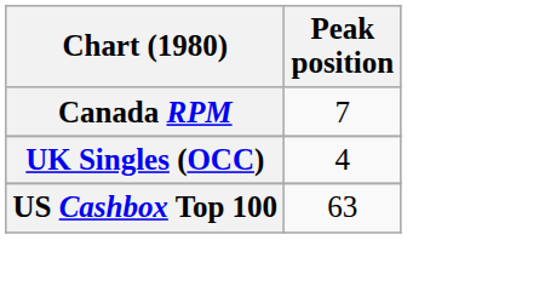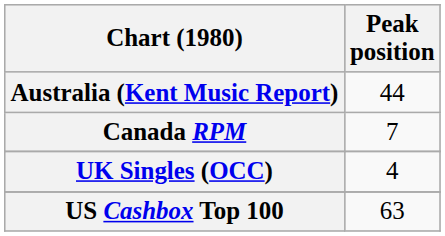 <table class="wikitable sortable plainrowheaders">
 <tr>
 <th scope="col">Chart (1980)</th>
 <th scope="col">Peak<br>position</th>
+</tr>
+<tr>
+<th scope="row">Australia (<a href='#'>Kent Music Report</a>)</th>
+<td style="text-align:center;">44</td>
 </tr>
 <tr>
 <th scope="row">Canada <em><a href='#'>RPM</a></em></th>
 <td style="text-align:center;">7</td>
 </tr>
 <tr>
 </tr>
 <tr>
 <th scope="row"><a href='#'>UK Singles</a> (<a href='#'>OCC</a>)</th>
 <td style="text-align:center;">4</td>
 </tr>
 <tr>
 </tr>
 <tr>
 <th scope="row">US <em><a href='#'>Cashbox</a></em> Top 100</th>
 <td style="text-align:center;">63</td>
 </tr>
 </table>
